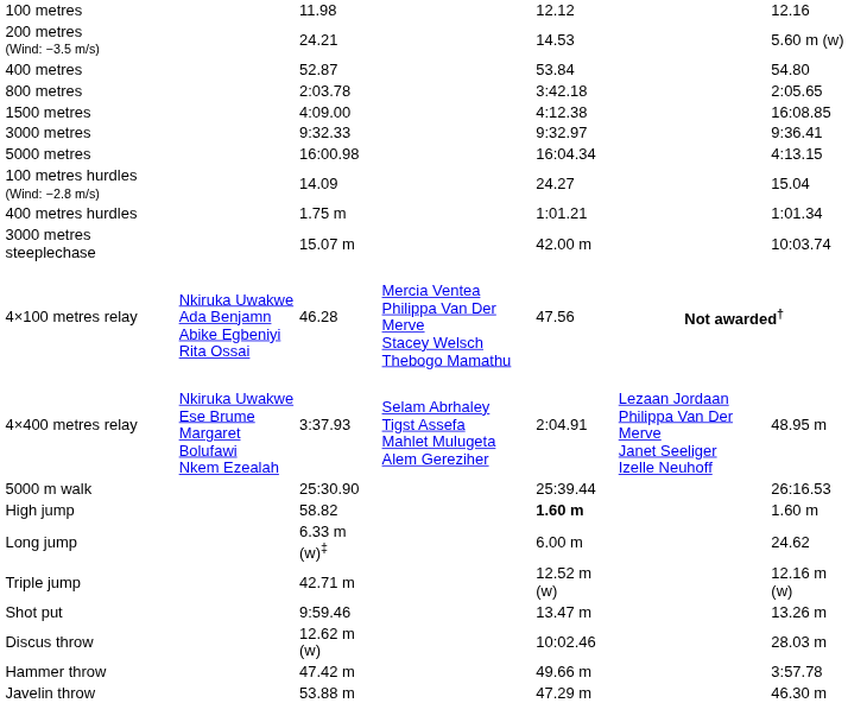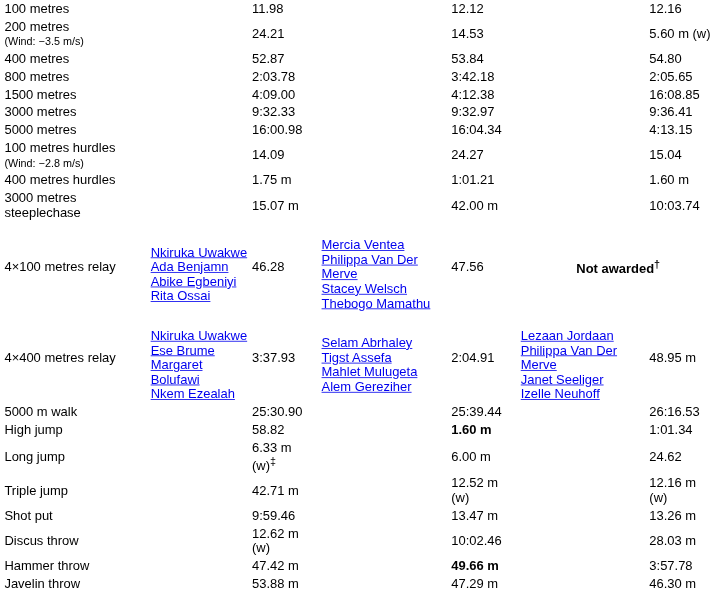 <table>
 <tr>
 <td>100 metres</td>
 <td></td>
 <td>11.98</td>
 <td></td>
 <td>12.12</td>
 <td></td>
 <td>12.16</td>
 </tr>
 <tr>
 <td>200 metres<br><small>(Wind: −3.5 m/s)</small></td>
 <td></td>
 <td>24.21</td>
 <td></td>
 <td>14.53</td>
 <td></td>
 <td>5.60 m (w)</td>
 </tr>
 <tr>
 <td>400 metres</td>
 <td></td>
 <td>52.87</td>
 <td></td>
 <td>53.84</td>
 <td></td>
 <td>54.80</td>
 </tr>
 <tr>
 <td>800 metres</td>
 <td></td>
 <td>2:03.78</td>
 <td></td>
 <td>3:42.18</td>
 <td></td>
 <td>2:05.65</td>
 </tr>
 <tr>
 <td>1500 metres</td>
 <td></td>
 <td>4:09.00</td>
 <td></td>
 <td>4:12.38</td>
 <td></td>
 <td>16:08.85</td>
 </tr>
 <tr>
 <td>3000 metres</td>
 <td></td>
 <td>9:32.33</td>
 <td></td>
 <td>9:32.97</td>
 <td></td>
 <td>9:36.41</td>
 </tr>
 <tr>
 <td>5000 metres</td>
 <td></td>
 <td>16:00.98</td>
 <td></td>
 <td>16:04.34</td>
 <td></td>
 <td>4:13.15</td>
 </tr>
 <tr>
 <td>100 metres hurdles<br><small>(Wind: −2.8 m/s)</small></td>
 <td></td>
 <td>14.09</td>
 <td></td>
 <td>24.27</td>
 <td></td>
 <td>15.04</td>
 </tr>
 <tr>
 <td>400 metres hurdles</td>
 <td></td>
 <td>1.75 m</td>
 <td></td>
 <td>1:01.21</td>
 <td></td>
-<td>1:01.34</td>
+<td>1.60 m</td>
 </tr>
 <tr>
 <td>3000 metres steeplechase</td>
 <td></td>
 <td>15.07 m</td>
 <td></td>
 <td>42.00 m</td>
 <td></td>
 <td>10:03.74</td>
 </tr>
 <tr>
 <td>4×100 metres relay</td>
 <td><br><a href='#'>Nkiruka Uwakwe</a><br><a href='#'>Ada Benjamn</a><br><a href='#'>Abike Egbeniyi</a><br><a href='#'>Rita Ossai</a></td>
 <td>46.28</td>
 <td><br><a href='#'>Mercia Ventea</a><br><a href='#'>Philippa Van Der Merve</a><br><a href='#'>Stacey Welsch</a><br><a href='#'>Thebogo Mamathu</a></td>
 <td>47.56</td>
 <th colspan=2>Not awarded<sup>†</sup></th>
 </tr>
 <tr>
 <td>4×400 metres relay</td>
 <td><br><a href='#'>Nkiruka Uwakwe</a><br><a href='#'>Ese Brume</a><br><a href='#'>Margaret Bolufawi</a><br><a href='#'>Nkem Ezealah</a></td>
 <td>3:37.93</td>
 <td><br><a href='#'>Selam Abrhaley</a><br><a href='#'>Tigst Assefa</a><br><a href='#'>Mahlet Mulugeta</a><br><a href='#'>Alem Gereziher</a></td>
 <td>2:04.91</td>
 <td><br><a href='#'>Lezaan Jordaan</a><br><a href='#'>Philippa Van Der Merve</a><br><a href='#'>Janet Seeliger</a><br><a href='#'>Izelle Neuhoff</a></td>
 <td>48.95 m</td>
 </tr>
 <tr>
 <td>5000 m walk</td>
 <td></td>
 <td>25:30.90</td>
 <td></td>
 <td>25:39.44</td>
 <td></td>
 <td>26:16.53</td>
 </tr>
 <tr>
 <td>High jump</td>
 <td></td>
 <td>58.82</td>
 <td></td>
 <td><strong>1.60 m</strong></td>
 <td></td>
-<td>1.60 m</td>
+<td>1:01.34</td>
 </tr>
 <tr>
 <td>Long jump</td>
 <td></td>
 <td>6.33 m (w)<sup>‡</sup></td>
 <td></td>
 <td>6.00 m</td>
 <td></td>
 <td>24.62</td>
 </tr>
 <tr>
 <td>Triple jump</td>
 <td></td>
 <td>42.71 m</td>
 <td></td>
 <td>12.52 m (w)</td>
 <td></td>
 <td>12.16 m (w)</td>
 </tr>
 <tr>
 <td>Shot put</td>
 <td></td>
 <td>9:59.46</td>
 <td></td>
 <td>13.47 m</td>
 <td></td>
 <td>13.26 m</td>
 </tr>
 <tr>
 <td>Discus throw</td>
 <td></td>
 <td>12.62 m (w)</td>
 <td></td>
 <td>10:02.46</td>
 <td></td>
 <td>28.03 m</td>
 </tr>
 <tr>
 <td>Hammer throw</td>
 <td></td>
 <td>47.42 m</td>
 <td></td>
-<td>49.66 m</td>
+<td><strong>49.66 m</strong></td>
 <td></td>
 <td>3:57.78</td>
 </tr>
 <tr>
 <td>Javelin throw</td>
 <td></td>
 <td>53.88 m</td>
 <td></td>
 <td>47.29 m</td>
 <td></td>
 <td>46.30 m</td>
 </tr>
 </table>
